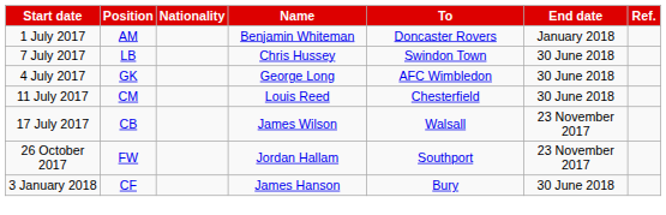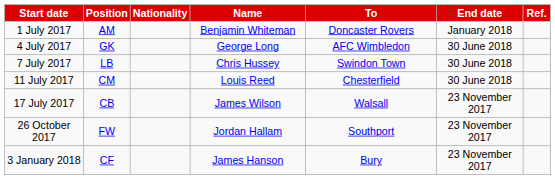 <table class="wikitable"  style="text-align:center; font-size:90%; ">
 <tr>
 <th style="background:#DD0000; color:white; width:100px;">Start date</th>
 <th style="background:#DD0000; color:white; width:50px;">Position</th>
 <th style="background:#DD0000; color:white; width:50px;">Nationality</th>
 <th style="background:#DD0000; color:white; width:150px;">Name</th>
 <th style="background:#DD0000; color:white; width:170px;">To</th>
 <th style="background:#DD0000; color:white; width:110px;">End date</th>
 <th style="background:#DD0000; color:white; width:30px;">Ref.</th>
 </tr>
 <tr>
 <td>1 July 2017</td>
 <td><a href='#'>AM</a></td>
 <td></td>
 <td><a href='#'>Benjamin Whiteman</a></td>
 <td> <a href='#'>Doncaster Rovers</a></td>
 <td>January 2018</td>
 <td></td>
 </tr>
 <tr>
+<td>4 July 2017</td>
+<td><a href='#'>GK</a></td>
+<td></td>
+<td><a href='#'>George Long</a></td>
+<td> <a href='#'>AFC Wimbledon</a></td>
+<td>30 June 2018</td>
+<td></td>
+</tr>
+<tr>
 <td>7 July 2017</td>
 <td><a href='#'>LB</a></td>
 <td></td>
 <td><a href='#'>Chris Hussey</a></td>
 <td> <a href='#'>Swindon Town</a></td>
-<td>30 June 2018</td>
-<td></td>
-</tr>
-<tr>
-<td>4 July 2017</td>
-<td><a href='#'>GK</a></td>
-<td></td>
-<td><a href='#'>George Long</a></td>
-<td> <a href='#'>AFC Wimbledon</a></td>
 <td>30 June 2018</td>
 <td></td>
 </tr>
 <tr>
 <td>11 July 2017</td>
 <td><a href='#'>CM</a></td>
 <td></td>
 <td><a href='#'>Louis Reed</a></td>
 <td> <a href='#'>Chesterfield</a></td>
 <td>30 June 2018</td>
 <td></td>
 </tr>
 <tr>
 <td>17 July 2017</td>
 <td><a href='#'>CB</a></td>
 <td></td>
 <td><a href='#'>James Wilson</a></td>
 <td> <a href='#'>Walsall</a></td>
 <td>23 November 2017</td>
 <td></td>
 </tr>
 <tr>
 <td>26 October 2017</td>
 <td><a href='#'>FW</a></td>
 <td></td>
 <td><a href='#'>Jordan Hallam</a></td>
 <td> <a href='#'>Southport</a></td>
 <td>23 November 2017</td>
 <td></td>
 </tr>
 <tr>
 <td>3 January 2018</td>
 <td><a href='#'>CF</a></td>
 <td></td>
 <td><a href='#'>James Hanson</a></td>
 <td> <a href='#'>Bury</a></td>
-<td>30 June 2018</td>
+<td>23 November 2017</td>
 <td></td>
 </tr>
 </table>
